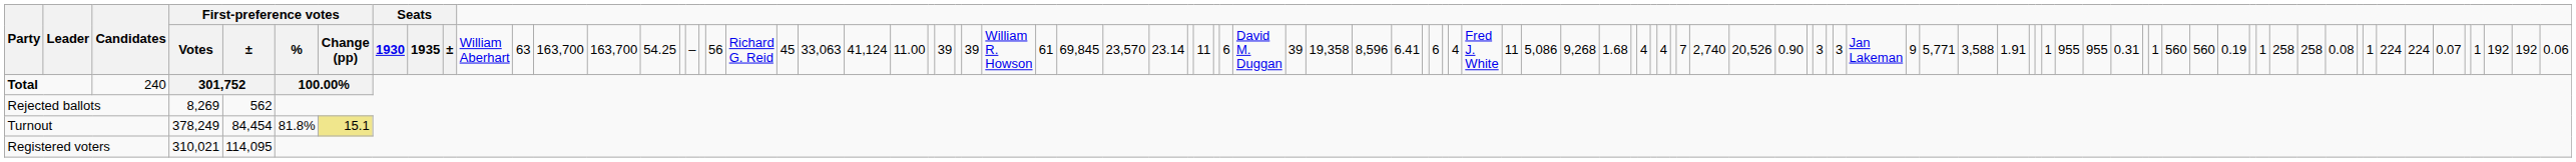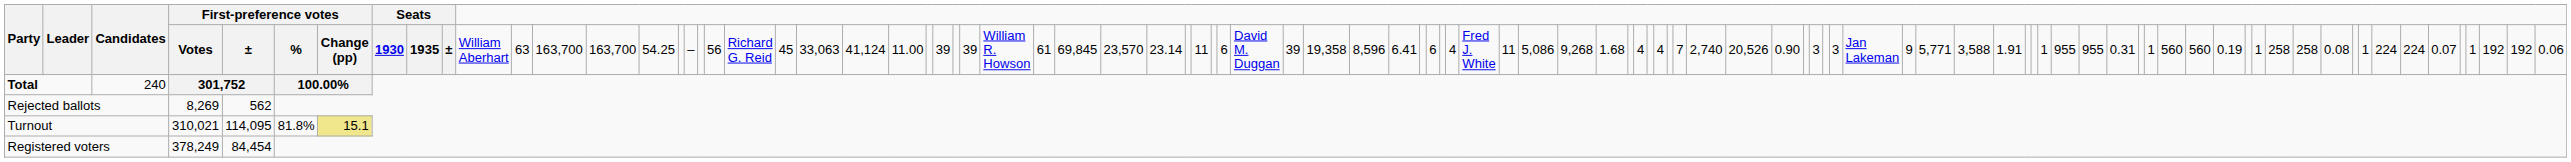 <table class="wikitable" style="text-align:right; font-size:85%">
 <tr>
 <th rowspan="2" colspan="2" style="width:15%">Party</th>
 <th rowspan="2">Leader</th>
 <th rowspan="2">Candidates</th>
 <th colspan="6">First-preference votes</th>
 <th colspan="3">Seats</th>
 </tr>
 <tr>
 <th>Votes</th>
 <th>±</th>
 <th>% </th>
 <th colspan="3">Change (pp)</th>
 <th><a href='#'>1930</a></th>
 <th>1935</th>
 <th>±<br></th>
 <td style="text-align:left;"><a href='#'>William Aberhart</a></td>
 <td>63</td>
 <td>163,700</td>
 <td>163,700</td>
 <td>54.25</td>
 <td></td>
 <td>–</td>
 <td></td>
 <td>56<br></td>
 <td style="text-align:left;"><a href='#'>Richard G. Reid</a></td>
 <td>45</td>
 <td>33,063</td>
 <td>41,124</td>
 <td>11.00</td>
 <td></td>
 <td>39</td>
 <td></td>
 <td>39<br></td>
 <td style="text-align:left;"><a href='#'>William R. Howson</a></td>
 <td>61</td>
 <td>69,845</td>
 <td>23,570</td>
 <td>23.14</td>
 <td></td>
 <td>11</td>
 <td></td>
 <td>6<br></td>
 <td style="text-align:left;"><a href='#'>David M. Duggan</a></td>
 <td>39</td>
 <td>19,358</td>
 <td>8,596</td>
 <td>6.41</td>
 <td></td>
 <td>6</td>
 <td></td>
 <td>4<br></td>
 <td style="text-align:left;"><a href='#'>Fred J. White</a></td>
 <td>11</td>
 <td>5,086</td>
 <td>9,268</td>
 <td>1.68</td>
 <td></td>
 <td>4</td>
 <td></td>
 <td>4<br></td>
 <td style="text-align:left;"></td>
 <td>7</td>
 <td>2,740</td>
 <td>20,526</td>
 <td>0.90</td>
 <td></td>
 <td>3</td>
 <td></td>
 <td>3<br></td>
 <td style="text-align:left;"><a href='#'>Jan Lakeman</a></td>
 <td>9</td>
 <td>5,771</td>
 <td>3,588</td>
 <td>1.91</td>
 <td><br></td>
 <td></td>
 <td>1</td>
 <td>955</td>
 <td>955</td>
 <td>0.31<br></td>
 <td></td>
 <td>1</td>
 <td>560</td>
 <td>560</td>
 <td>0.19<br></td>
 <td></td>
 <td>1</td>
 <td>258</td>
 <td>258</td>
 <td>0.08<br></td>
 <td></td>
 <td>1</td>
 <td>224</td>
 <td>224</td>
 <td>0.07<br></td>
 <td></td>
 <td>1</td>
 <td>192</td>
 <td>192</td>
 <td>0.06</td>
 </tr>
 <tr>
 <td colspan="3" style="text-align: left;"><strong>Total</strong></td>
 <td>240</td>
 <th colspan="2">301,752</th>
 <th colspan="2">100.00%</th>
 </tr>
 <tr>
 <td colspan="4" style="text-align:left;">Rejected ballots</td>
 <td>8,269</td>
 <td>562</td>
 </tr>
 <tr>
 <td colspan="4" style="text-align:left;">Turnout</td>
-<td>378,249</td>
-<td>84,454</td>
+<td>310,021</td>
+<td>114,095</td>
 <td>81.8%</td>
 <td style="background: khaki;">15.1</td>
 </tr>
 <tr>
 <td colspan="4" style="text-align:left;">Registered voters</td>
-<td>310,021</td>
-<td>114,095</td>
+<td>378,249</td>
+<td>84,454</td>
 </tr>
 </table>
